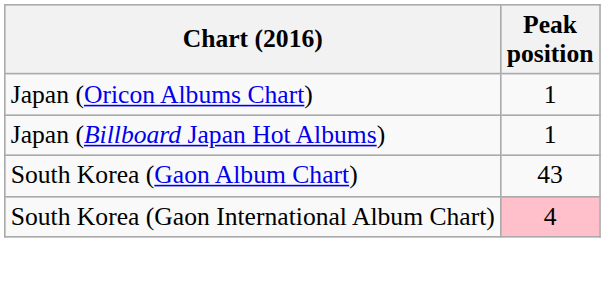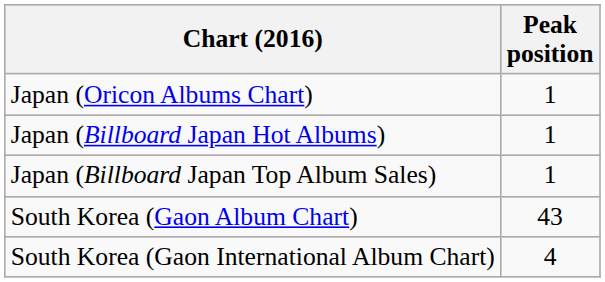 <table class="wikitable sortable">
 <tr>
 <th>Chart (2016)</th>
 <th>Peak<br>position</th>
 </tr>
 <tr>
 <td>Japan (<a href='#'>Oricon Albums Chart</a>)</td>
 <td align="center">1</td>
 </tr>
 <tr>
 <td>Japan (<a href='#'><em>Billboard</em> Japan Hot Albums</a>)</td>
 <td align="center">1</td>
 </tr>
 <tr>
+<td>Japan (<em>Billboard</em> Japan Top Album Sales)</td>
+<td align="center">1</td>
+</tr>
+<tr>
 <td>South Korea (<a href='#'>Gaon Album Chart</a>)</td>
 <td align="center">43</td>
 </tr>
 <tr>
 <td>South Korea (Gaon International Album Chart)</td>
-<td align="center" style="background: pink;">4</td>
+<td align="center">4</td>
 </tr>
 </table>
